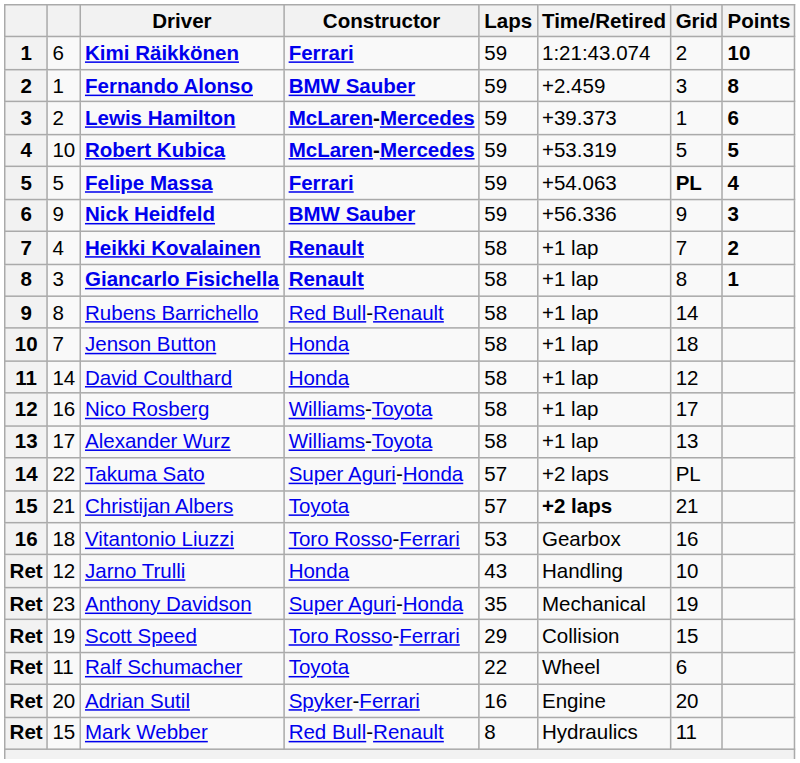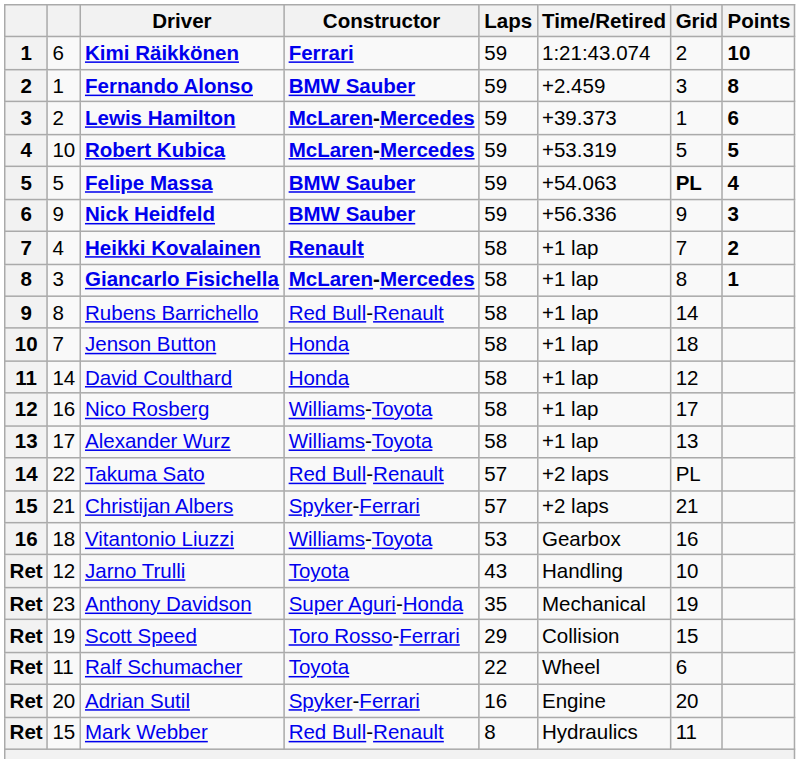 <table class="wikitable" style="font-size:85%">
 <tr>
 <th></th>
 <th></th>
 <th>Driver</th>
 <th>Constructor</th>
 <th>Laps</th>
 <th>Time/Retired</th>
 <th>Grid</th>
 <th>Points</th>
 </tr>
 <tr>
 <th>1</th>
 <td>6</td>
 <td> <strong><a href='#'>Kimi Räikkönen</a></strong></td>
 <td><strong><a href='#'>Ferrari</a></strong></td>
 <td>59</td>
 <td>1:21:43.074</td>
 <td>2</td>
 <td><strong>10</strong></td>
 </tr>
 <tr>
 <th>2</th>
 <td>1</td>
 <td> <strong><a href='#'>Fernando Alonso</a></strong></td>
 <td><strong><a href='#'>BMW Sauber</a></strong></td>
 <td>59</td>
 <td>+2.459</td>
 <td>3</td>
 <td><strong>8</strong></td>
 </tr>
 <tr>
 <th>3</th>
 <td>2</td>
 <td> <strong><a href='#'>Lewis Hamilton</a></strong></td>
 <td><strong><a href='#'>McLaren</a>-<a href='#'>Mercedes</a></strong></td>
 <td>59</td>
 <td>+39.373</td>
 <td>1</td>
 <td><strong>6</strong></td>
 </tr>
 <tr>
 <th>4</th>
 <td>10</td>
 <td> <strong><a href='#'>Robert Kubica</a></strong></td>
 <td align="center" nowrap><strong><a href='#'>McLaren</a>-<a href='#'>Mercedes</a></strong></td>
 <td>59</td>
 <td>+53.319</td>
 <td>5</td>
 <td><strong>5</strong></td>
 </tr>
 <tr>
 <th>5</th>
 <td>5</td>
 <td> <strong><a href='#'>Felipe Massa</a></strong></td>
-<td><strong><a href='#'>Ferrari</a></strong></td>
+<td><strong><a href='#'>BMW Sauber</a></strong></td>
 <td>59</td>
 <td>+54.063</td>
 <td><strong>PL</strong></td>
 <td><strong>4</strong></td>
 </tr>
 <tr>
 <th>6</th>
 <td>9</td>
 <td> <strong><a href='#'>Nick Heidfeld</a></strong></td>
 <td><strong><a href='#'>BMW Sauber</a></strong></td>
 <td>59</td>
 <td>+56.336</td>
 <td>9</td>
 <td><strong>3</strong></td>
 </tr>
 <tr>
 <th>7</th>
 <td>4</td>
 <td> <strong><a href='#'>Heikki Kovalainen</a></strong></td>
 <td><strong><a href='#'>Renault</a></strong></td>
 <td>58</td>
 <td>+1 lap</td>
 <td>7</td>
 <td><strong>2</strong></td>
 </tr>
 <tr>
 <th>8</th>
 <td>3</td>
 <td align="center" nowrap> <strong><a href='#'>Giancarlo Fisichella</a></strong></td>
-<td><strong><a href='#'>Renault</a></strong></td>
+<td align="center" nowrap><strong><a href='#'>McLaren</a>-<a href='#'>Mercedes</a></strong></td>
 <td>58</td>
 <td>+1 lap</td>
 <td>8</td>
 <td><strong>1</strong></td>
 </tr>
 <tr>
 <th>9</th>
 <td>8</td>
 <td> <a href='#'>Rubens Barrichello</a></td>
 <td><a href='#'>Red Bull</a>-<a href='#'>Renault</a></td>
 <td>58</td>
 <td>+1 lap</td>
 <td>14</td>
 <td></td>
 </tr>
 <tr>
 <th>10</th>
 <td>7</td>
 <td> <a href='#'>Jenson Button</a></td>
 <td><a href='#'>Honda</a></td>
 <td>58</td>
 <td>+1 lap</td>
 <td>18</td>
 <td></td>
 </tr>
 <tr>
 <th>11</th>
 <td>14</td>
 <td> <a href='#'>David Coulthard</a></td>
 <td><a href='#'>Honda</a></td>
 <td>58</td>
 <td>+1 lap</td>
 <td>12</td>
 <td></td>
 </tr>
 <tr>
 <th>12</th>
 <td>16</td>
 <td> <a href='#'>Nico Rosberg</a></td>
 <td><a href='#'>Williams</a>-<a href='#'>Toyota</a></td>
 <td>58</td>
 <td>+1 lap</td>
 <td>17</td>
 <td></td>
 </tr>
 <tr>
 <th>13</th>
 <td>17</td>
 <td> <a href='#'>Alexander Wurz</a></td>
 <td><a href='#'>Williams</a>-<a href='#'>Toyota</a></td>
 <td>58</td>
 <td>+1 lap</td>
 <td>13</td>
 <td></td>
 </tr>
 <tr>
 <th>14</th>
 <td>22</td>
 <td> <a href='#'>Takuma Sato</a></td>
-<td><a href='#'>Super Aguri</a>-<a href='#'>Honda</a></td>
+<td><a href='#'>Red Bull</a>-<a href='#'>Renault</a></td>
 <td>57</td>
 <td>+2 laps</td>
 <td>PL</td>
 <td></td>
 </tr>
 <tr>
 <th>15</th>
 <td>21</td>
 <td> <a href='#'>Christijan Albers</a></td>
-<td><a href='#'>Toyota</a></td>
+<td><a href='#'>Spyker</a>-<a href='#'>Ferrari</a></td>
 <td>57</td>
-<td><strong>+2 laps</strong></td>
+<td>+2 laps</td>
 <td>21</td>
 <td></td>
 </tr>
 <tr>
 <th>16</th>
 <td>18</td>
 <td> <a href='#'>Vitantonio Liuzzi</a></td>
-<td><a href='#'>Toro Rosso</a>-<a href='#'>Ferrari</a></td>
+<td><a href='#'>Williams</a>-<a href='#'>Toyota</a></td>
 <td>53</td>
 <td>Gearbox</td>
 <td>16</td>
 <td></td>
 </tr>
 <tr>
 <th>Ret</th>
 <td>12</td>
 <td> <a href='#'>Jarno Trulli</a></td>
-<td><a href='#'>Honda</a></td>
+<td><a href='#'>Toyota</a></td>
 <td>43</td>
 <td>Handling</td>
 <td>10</td>
 <td></td>
 </tr>
 <tr>
 <th>Ret</th>
 <td>23</td>
 <td> <a href='#'>Anthony Davidson</a></td>
 <td><a href='#'>Super Aguri</a>-<a href='#'>Honda</a></td>
 <td>35</td>
 <td>Mechanical</td>
 <td>19</td>
 <td></td>
 </tr>
 <tr>
 <th>Ret</th>
 <td>19</td>
 <td> <a href='#'>Scott Speed</a></td>
 <td><a href='#'>Toro Rosso</a>-<a href='#'>Ferrari</a></td>
 <td>29</td>
 <td>Collision</td>
 <td>15</td>
 <td></td>
 </tr>
 <tr>
 <th>Ret</th>
 <td>11</td>
 <td> <a href='#'>Ralf Schumacher</a></td>
 <td><a href='#'>Toyota</a></td>
 <td>22</td>
 <td>Wheel</td>
 <td>6</td>
 <td></td>
 </tr>
 <tr>
 <th>Ret</th>
 <td>20</td>
 <td> <a href='#'>Adrian Sutil</a></td>
 <td><a href='#'>Spyker</a>-<a href='#'>Ferrari</a></td>
 <td>16</td>
 <td>Engine</td>
 <td>20</td>
 <td></td>
 </tr>
 <tr>
 <th>Ret</th>
 <td>15</td>
 <td> <a href='#'>Mark Webber</a></td>
 <td><a href='#'>Red Bull</a>-<a href='#'>Renault</a></td>
 <td>8</td>
 <td>Hydraulics</td>
 <td>11</td>
 <td></td>
 </tr>
 <tr>
 <th colspan="8"></th>
 </tr>
 </table>
